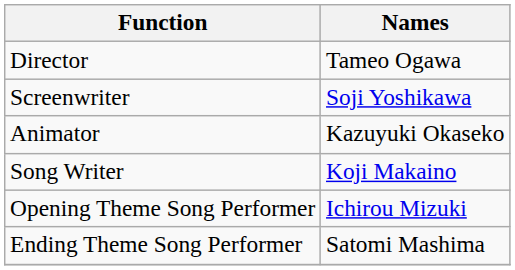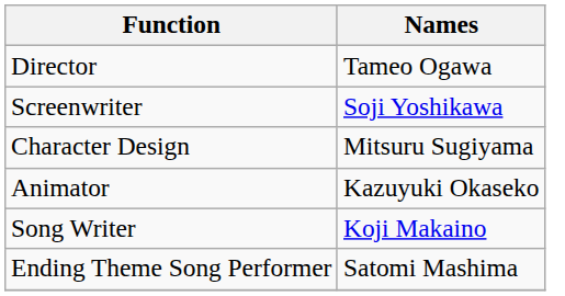 <table class="wikitable">
 <tr>
 <th>Function</th>
 <th>Names</th>
 </tr>
 <tr>
 <td>Director</td>
 <td>Tameo Ogawa</td>
 </tr>
 <tr>
 <td>Screenwriter</td>
 <td><a href='#'>Soji Yoshikawa</a></td>
 </tr>
 <tr>
+<td>Character Design</td>
+<td>Mitsuru Sugiyama</td>
+</tr>
+<tr>
 <td>Animator</td>
 <td>Kazuyuki Okaseko</td>
 </tr>
 <tr>
 <td>Song Writer</td>
 <td><a href='#'>Koji Makaino</a></td>
 </tr>
 <tr>
-<td>Opening Theme Song Performer</td>
-<td><a href='#'>Ichirou Mizuki</a></td>
-</tr>
-<tr>
 <td>Ending Theme Song Performer</td>
 <td>Satomi Mashima</td>
 </tr>
 <tr>
 </tr>
 </table>
